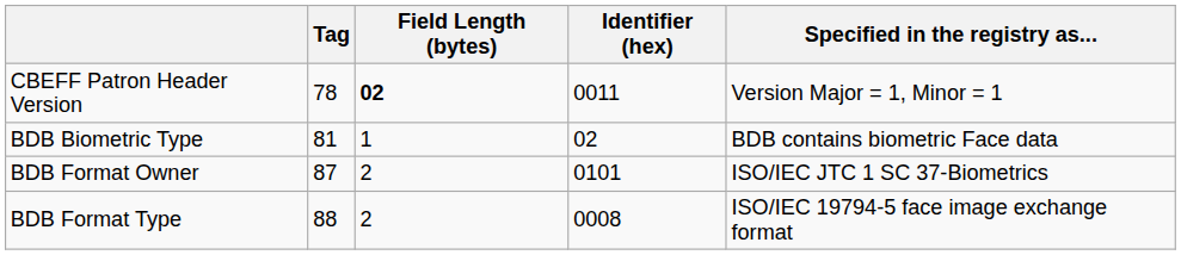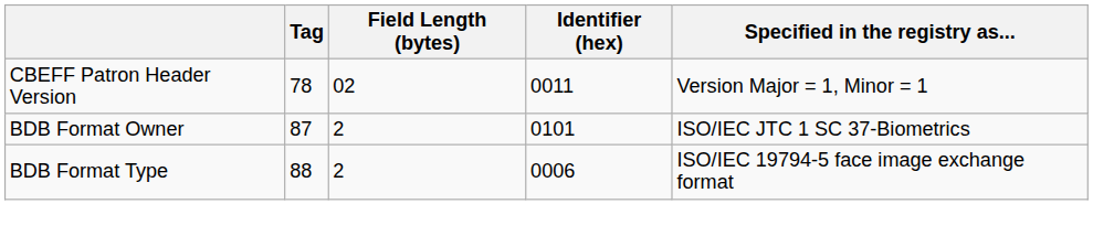 <table class="wikitable">
 <tr>
 <th></th>
 <th>Tag</th>
 <th>Field Length (bytes)</th>
 <th>Identifier (hex)</th>
 <th>Specified in the registry as...</th>
 </tr>
 <tr>
 <td>CBEFF Patron Header Version</td>
 <td>78</td>
-<td><strong>02</strong></td>
+<td>02</td>
 <td>0011</td>
 <td>Version Major = 1, Minor = 1</td>
-</tr>
-<tr>
-<td>BDB Biometric Type</td>
-<td>81</td>
-<td>1</td>
-<td>02</td>
-<td>BDB contains biometric Face data</td>
 </tr>
 <tr>
 <td>BDB Format Owner</td>
 <td>87</td>
 <td>2</td>
 <td>0101</td>
 <td>ISO/IEC JTC 1 SC 37-Biometrics</td>
 </tr>
 <tr>
 <td>BDB Format Type</td>
 <td>88</td>
 <td>2</td>
-<td>0008</td>
+<td>0006</td>
 <td>ISO/IEC 19794-5 face image exchange format</td>
 </tr>
 </table>
